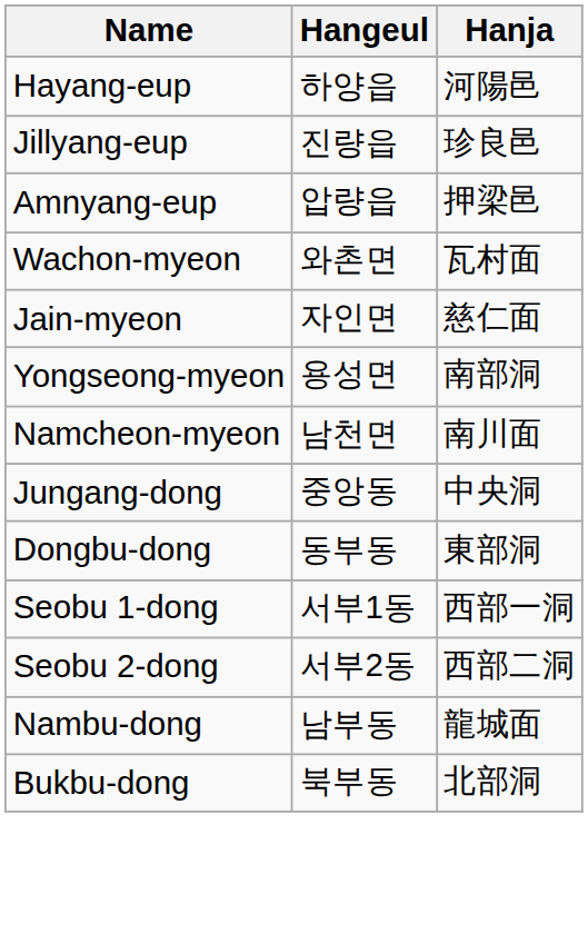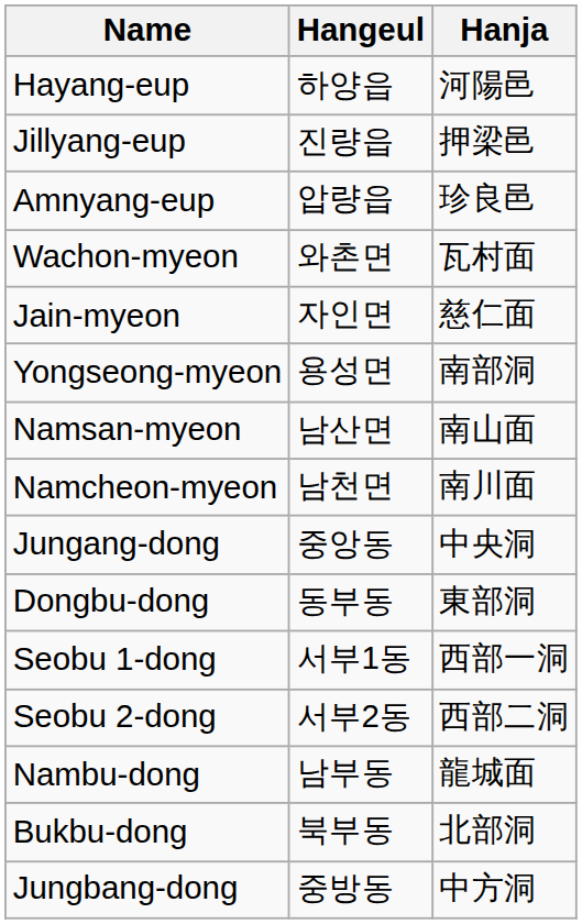 <table class="wikitable sortable">
 <tr>
 <th>Name</th>
 <th>Hangeul</th>
 <th>Hanja</th>
 </tr>
 <tr>
 <td>Hayang-eup</td>
 <td>하양읍</td>
 <td>河陽邑</td>
 </tr>
 <tr>
 <td>Jillyang-eup</td>
 <td>진량읍</td>
-<td>珍良邑</td>
+<td>押梁邑</td>
 </tr>
 <tr>
 <td>Amnyang-eup</td>
 <td>압량읍</td>
-<td>押梁邑</td>
+<td>珍良邑</td>
 </tr>
 <tr>
 <td>Wachon-myeon</td>
 <td>와촌면</td>
 <td>瓦村面</td>
 </tr>
 <tr>
 <td>Jain-myeon</td>
 <td>자인면</td>
 <td>慈仁面</td>
 </tr>
 <tr>
 <td>Yongseong-myeon</td>
 <td>용성면</td>
 <td>南部洞</td>
+</tr>
+<tr>
+<td>Namsan-myeon</td>
+<td>남산면</td>
+<td>南山面</td>
 </tr>
 <tr>
 <td>Namcheon-myeon</td>
 <td>남천면</td>
 <td>南川面</td>
 </tr>
 <tr>
 <td>Jungang-dong</td>
 <td>중앙동</td>
 <td>中央洞</td>
 </tr>
 <tr>
 <td>Dongbu-dong</td>
 <td>동부동</td>
 <td>東部洞</td>
 </tr>
 <tr>
 <td>Seobu 1-dong</td>
 <td>서부1동</td>
 <td>西部一洞</td>
 </tr>
 <tr>
 <td>Seobu 2-dong</td>
 <td>서부2동</td>
 <td>西部二洞</td>
 </tr>
 <tr>
 <td>Nambu-dong</td>
 <td>남부동</td>
 <td>龍城面</td>
 </tr>
 <tr>
 <td>Bukbu-dong</td>
 <td>북부동</td>
 <td>北部洞</td>
 </tr>
+<tr>
+<td>Jungbang-dong</td>
+<td>중방동</td>
+<td>中方洞</td>
+</tr>
 </table>
